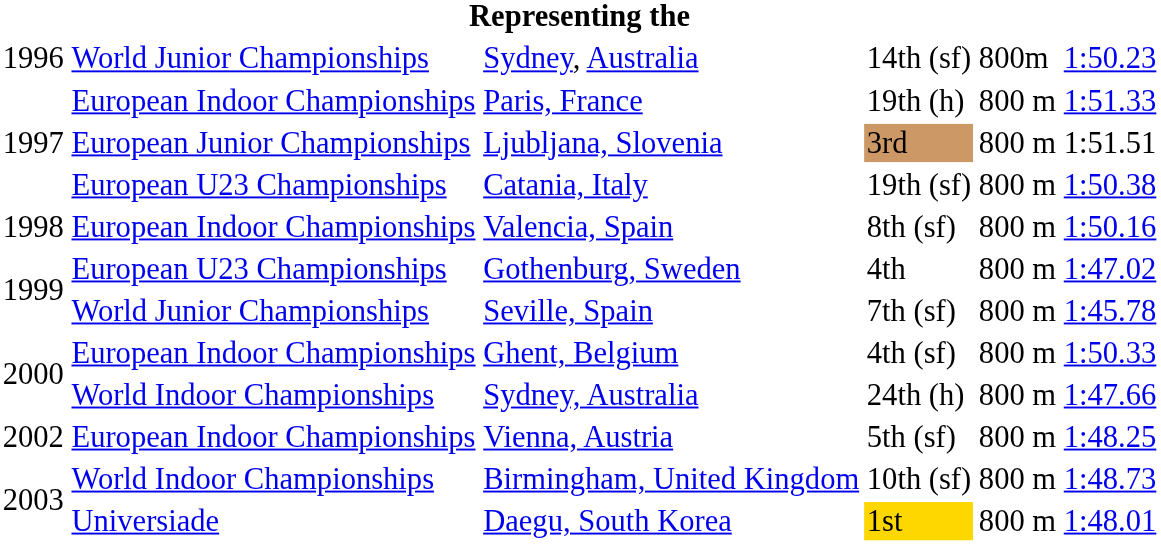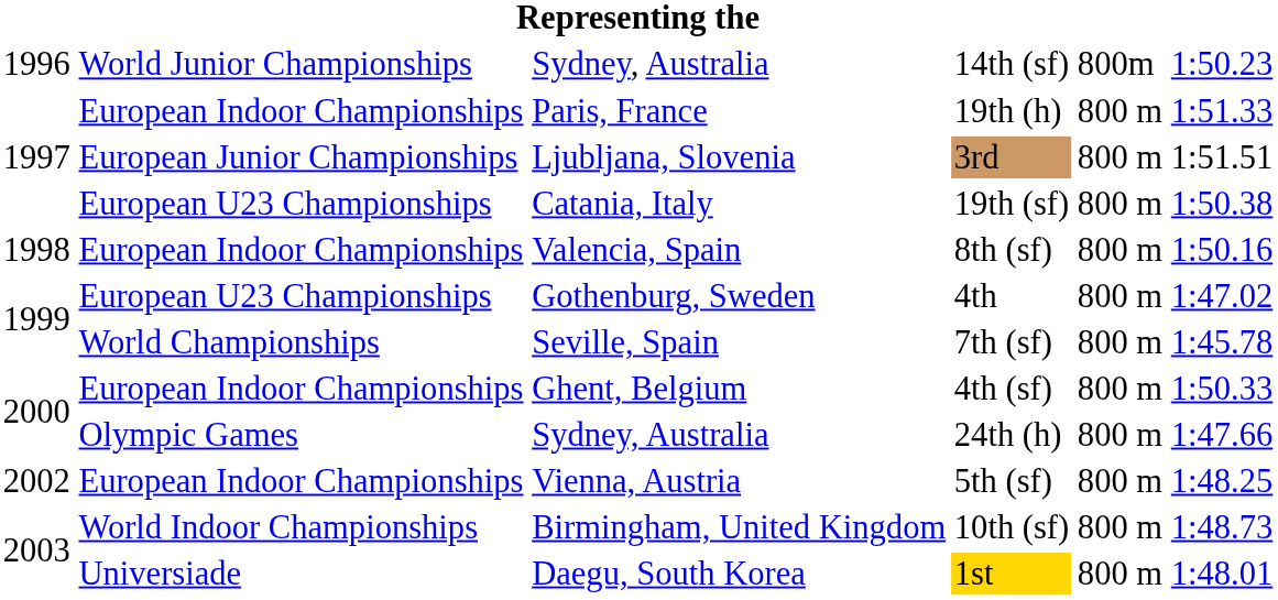 <table>
 <tr>
 <th colspan="6">Representing the </th>
 </tr>
 <tr>
 <td>1996</td>
 <td><a href='#'>World Junior Championships</a></td>
 <td><a href='#'>Sydney</a>, <a href='#'>Australia</a></td>
 <td>14th (sf)</td>
 <td>800m</td>
 <td><a href='#'>1:50.23</a></td>
 </tr>
 <tr>
 <td rowspan=3>1997</td>
 <td><a href='#'>European Indoor Championships</a></td>
 <td><a href='#'>Paris, France</a></td>
 <td>19th (h)</td>
 <td>800 m</td>
 <td><a href='#'>1:51.33</a></td>
 </tr>
 <tr>
 <td><a href='#'>European Junior Championships</a></td>
 <td><a href='#'>Ljubljana, Slovenia</a></td>
 <td bgcolor=cc9966>3rd</td>
 <td>800 m</td>
 <td>1:51.51</td>
 </tr>
 <tr>
 <td><a href='#'>European U23 Championships</a></td>
 <td><a href='#'>Catania, Italy</a></td>
 <td>19th (sf)</td>
 <td>800 m</td>
 <td><a href='#'>1:50.38</a></td>
 </tr>
 <tr>
 <td>1998</td>
 <td><a href='#'>European Indoor Championships</a></td>
 <td><a href='#'>Valencia, Spain</a></td>
 <td>8th (sf)</td>
 <td>800 m</td>
 <td><a href='#'>1:50.16</a></td>
 </tr>
 <tr>
 <td rowspan=2>1999</td>
 <td><a href='#'>European U23 Championships</a></td>
 <td><a href='#'>Gothenburg, Sweden</a></td>
 <td>4th</td>
 <td>800 m</td>
 <td><a href='#'>1:47.02</a></td>
 </tr>
 <tr>
-<td><a href='#'>World Junior Championships</a></td>
+<td><a href='#'>World Championships</a></td>
 <td><a href='#'>Seville, Spain</a></td>
 <td>7th (sf)</td>
 <td>800 m</td>
 <td><a href='#'>1:45.78</a></td>
 </tr>
 <tr>
 <td rowspan=2>2000</td>
 <td><a href='#'>European Indoor Championships</a></td>
 <td><a href='#'>Ghent, Belgium</a></td>
 <td>4th (sf)</td>
 <td>800 m</td>
 <td><a href='#'>1:50.33</a></td>
 </tr>
 <tr>
-<td><a href='#'>World Indoor Championships</a></td>
+<td><a href='#'>Olympic Games</a></td>
 <td><a href='#'>Sydney, Australia</a></td>
 <td>24th (h)</td>
 <td>800 m</td>
 <td><a href='#'>1:47.66</a></td>
 </tr>
 <tr>
 <td>2002</td>
 <td><a href='#'>European Indoor Championships</a></td>
 <td><a href='#'>Vienna, Austria</a></td>
 <td>5th (sf)</td>
 <td>800 m</td>
 <td><a href='#'>1:48.25</a></td>
 </tr>
 <tr>
 <td rowspan=2>2003</td>
 <td><a href='#'>World Indoor Championships</a></td>
 <td><a href='#'>Birmingham, United Kingdom</a></td>
 <td>10th (sf)</td>
 <td>800 m</td>
 <td><a href='#'>1:48.73</a></td>
 </tr>
 <tr>
 <td><a href='#'>Universiade</a></td>
 <td><a href='#'>Daegu, South Korea</a></td>
 <td bgcolor=gold>1st</td>
 <td>800 m</td>
 <td><a href='#'>1:48.01</a></td>
 </tr>
 </table>
